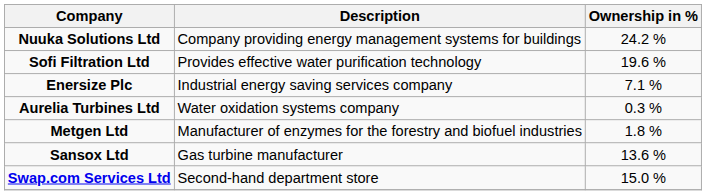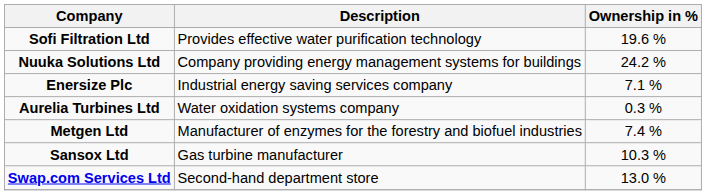 <table class="wikitable" style="font-size: 95%;">
 <tr>
 <th>Company</th>
 <th>Description</th>
 <th>Ownership in %</th>
 </tr>
 <tr>
+<td align="center"><strong>Sofi Filtration Ltd</strong></td>
+<td align="left">Provides effective water purification technology</td>
+<td align="center">19.6 %</td>
+</tr>
+<tr>
 <td align="center"><strong>Nuuka Solutions Ltd</strong></td>
 <td align="left">Company providing energy management systems for buildings</td>
 <td align="center">24.2 %</td>
-</tr>
-<tr>
-<td align="center"><strong>Sofi Filtration Ltd</strong></td>
-<td align="left">Provides effective water purification technology</td>
-<td align="center">19.6 %</td>
 </tr>
 <tr>
 <td align="center"><strong>Enersize Plc</strong></td>
 <td align="left">Industrial energy saving services company</td>
 <td align="center">7.1 %</td>
 </tr>
 <tr>
 <td align="center"><strong>Aurelia Turbines Ltd</strong></td>
 <td align="left">Water oxidation systems company</td>
 <td align="center">0.3 %</td>
 </tr>
 <tr>
 <td align="center"><strong>Metgen Ltd</strong></td>
 <td align="left">Manufacturer of enzymes for the forestry and biofuel industries</td>
-<td align="center">1.8 %</td>
+<td align="center">7.4 %</td>
 </tr>
 <tr>
 <td align="center"><strong>Sansox Ltd</strong></td>
 <td align="left">Gas turbine manufacturer</td>
-<td align="center">13.6 %</td>
+<td align="center">10.3 %</td>
 </tr>
 <tr>
 <td align="center"><strong><a href='#'>Swap.com Services Ltd</a></strong></td>
 <td align="left">Second-hand department store</td>
-<td align="center">15.0 %</td>
+<td align="center">13.0 %</td>
 </tr>
 <tr>
 </tr>
 </table>
